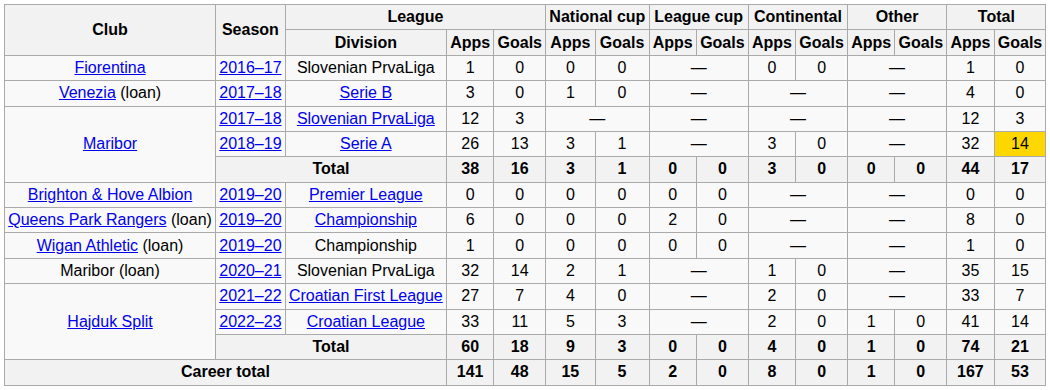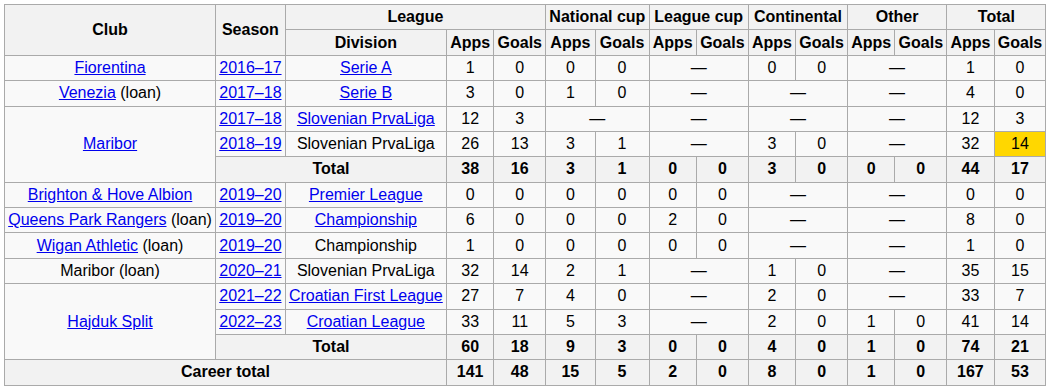 <table class=wikitable style="text-align: center;">
 <tr>
 <th rowspan=2>Club</th>
 <th rowspan=2>Season</th>
 <th colspan=3>League</th>
 <th colspan=2>National cup</th>
 <th colspan=2>League cup</th>
 <th colspan=2>Continental</th>
 <th colspan=2>Other</th>
 <th colspan=2>Total</th>
 </tr>
 <tr>
 <th>Division</th>
 <th>Apps</th>
 <th>Goals</th>
 <th>Apps</th>
 <th>Goals</th>
 <th>Apps</th>
 <th>Goals</th>
 <th>Apps</th>
 <th>Goals</th>
 <th>Apps</th>
 <th>Goals</th>
 <th>Apps</th>
 <th>Goals</th>
 </tr>
 <tr>
 <td><a href='#'>Fiorentina</a></td>
 <td><a href='#'>2016–17</a></td>
-<td>Slovenian PrvaLiga</td>
+<td><a href='#'>Serie A</a></td>
 <td>1</td>
 <td>0</td>
 <td>0</td>
 <td>0</td>
 <td colspan="2">—</td>
 <td>0</td>
 <td>0</td>
 <td colspan="2">—</td>
 <td>1</td>
 <td>0</td>
 </tr>
 <tr>
 <td><a href='#'>Venezia</a> (loan)</td>
 <td><a href='#'>2017–18</a></td>
 <td><a href='#'>Serie B</a></td>
 <td>3</td>
 <td>0</td>
 <td>1</td>
 <td>0</td>
 <td colspan="2">—</td>
 <td colspan="2">—</td>
 <td colspan="2">—</td>
 <td>4</td>
 <td>0</td>
 </tr>
 <tr>
 <td rowspan="3"><a href='#'>Maribor</a></td>
 <td><a href='#'>2017–18</a></td>
 <td><a href='#'>Slovenian PrvaLiga</a></td>
 <td>12</td>
 <td>3</td>
 <td colspan="2">—</td>
 <td colspan="2">—</td>
 <td colspan="2">—</td>
 <td colspan="2">—</td>
 <td>12</td>
 <td>3</td>
 </tr>
 <tr>
 <td><a href='#'>2018–19</a></td>
-<td><a href='#'>Serie A</a></td>
+<td>Slovenian PrvaLiga</td>
 <td>26</td>
 <td>13</td>
 <td>3</td>
 <td>1</td>
 <td colspan="2">—</td>
 <td>3</td>
 <td>0</td>
 <td colspan="2">—</td>
 <td>32</td>
 <td style="background: gold;">14</td>
 </tr>
 <tr>
 <th colspan="2">Total</th>
 <th>38</th>
 <th>16</th>
 <th>3</th>
 <th>1</th>
 <th>0</th>
 <th>0</th>
 <th>3</th>
 <th>0</th>
 <th>0</th>
 <th>0</th>
 <th>44</th>
 <th>17</th>
 </tr>
 <tr>
 <td><a href='#'>Brighton & Hove Albion</a></td>
 <td><a href='#'>2019–20</a></td>
 <td><a href='#'>Premier League</a></td>
 <td>0</td>
 <td>0</td>
 <td>0</td>
 <td>0</td>
 <td>0</td>
 <td>0</td>
 <td colspan="2">—</td>
 <td colspan="2">—</td>
 <td>0</td>
 <td>0</td>
 </tr>
 <tr>
 <td><a href='#'>Queens Park Rangers</a> (loan)</td>
 <td><a href='#'>2019–20</a></td>
 <td><a href='#'>Championship</a></td>
 <td>6</td>
 <td>0</td>
 <td>0</td>
 <td>0</td>
 <td>2</td>
 <td>0</td>
 <td colspan="2">—</td>
 <td colspan="2">—</td>
 <td>8</td>
 <td>0</td>
 </tr>
 <tr>
 <td><a href='#'>Wigan Athletic</a> (loan)</td>
 <td><a href='#'>2019–20</a></td>
 <td>Championship</td>
 <td>1</td>
 <td>0</td>
 <td>0</td>
 <td>0</td>
 <td>0</td>
 <td>0</td>
 <td colspan="2">—</td>
 <td colspan="2">—</td>
 <td>1</td>
 <td>0</td>
 </tr>
 <tr>
 <td>Maribor (loan)</td>
 <td><a href='#'>2020–21</a></td>
 <td>Slovenian PrvaLiga</td>
 <td>32</td>
 <td>14</td>
 <td>2</td>
 <td>1</td>
 <td colspan="2">—</td>
 <td>1</td>
 <td>0</td>
 <td colspan="2">—</td>
 <td>35</td>
 <td>15</td>
 </tr>
 <tr>
 <td rowspan="3"><a href='#'>Hajduk Split</a></td>
 <td><a href='#'>2021–22</a></td>
 <td><a href='#'>Croatian First League</a></td>
 <td>27</td>
 <td>7</td>
 <td>4</td>
 <td>0</td>
 <td colspan="2">—</td>
 <td>2</td>
 <td>0</td>
 <td colspan="2">—</td>
 <td>33</td>
 <td>7</td>
 </tr>
 <tr>
 <td><a href='#'>2022–23</a></td>
 <td><a href='#'>Croatian League</a></td>
 <td>33</td>
 <td>11</td>
 <td>5</td>
 <td>3</td>
 <td colspan="2">—</td>
 <td>2</td>
 <td>0</td>
 <td>1</td>
 <td>0</td>
 <td>41</td>
 <td>14</td>
 </tr>
 <tr>
 <th colspan="2">Total</th>
 <th>60</th>
 <th>18</th>
 <th>9</th>
 <th>3</th>
 <th>0</th>
 <th>0</th>
 <th>4</th>
 <th>0</th>
 <th>1</th>
 <th>0</th>
 <th>74</th>
 <th>21</th>
 </tr>
 <tr>
 <th colspan=3>Career total</th>
 <th>141</th>
 <th>48</th>
 <th>15</th>
 <th>5</th>
 <th>2</th>
 <th>0</th>
 <th>8</th>
 <th>0</th>
 <th>1</th>
 <th>0</th>
 <th>167</th>
 <th>53</th>
 </tr>
 <tr>
 </tr>
 </table>
